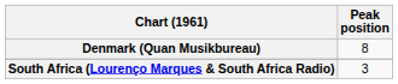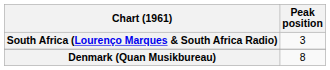 <table class="wikitable sortable plainrowheaders" style="text-align:center">
 <tr>
 <th>Chart (1961)</th>
 <th>Peak<br>position</th>
 </tr>
 <tr>
-<th scope="row">Denmark (Quan Musikbureau)</th>
-<td>8</td>
+<th scope="row">South Africa (<a href='#'>Lourenço Marques</a> & South Africa Radio)</th>
+<td>3</td>
 </tr>
 <tr>
 </tr>
 <tr>
-<th scope="row">South Africa (<a href='#'>Lourenço Marques</a> & South Africa Radio)</th>
-<td>3</td>
+<th scope="row">Denmark (Quan Musikbureau)</th>
+<td>8</td>
 </tr>
 </table>
